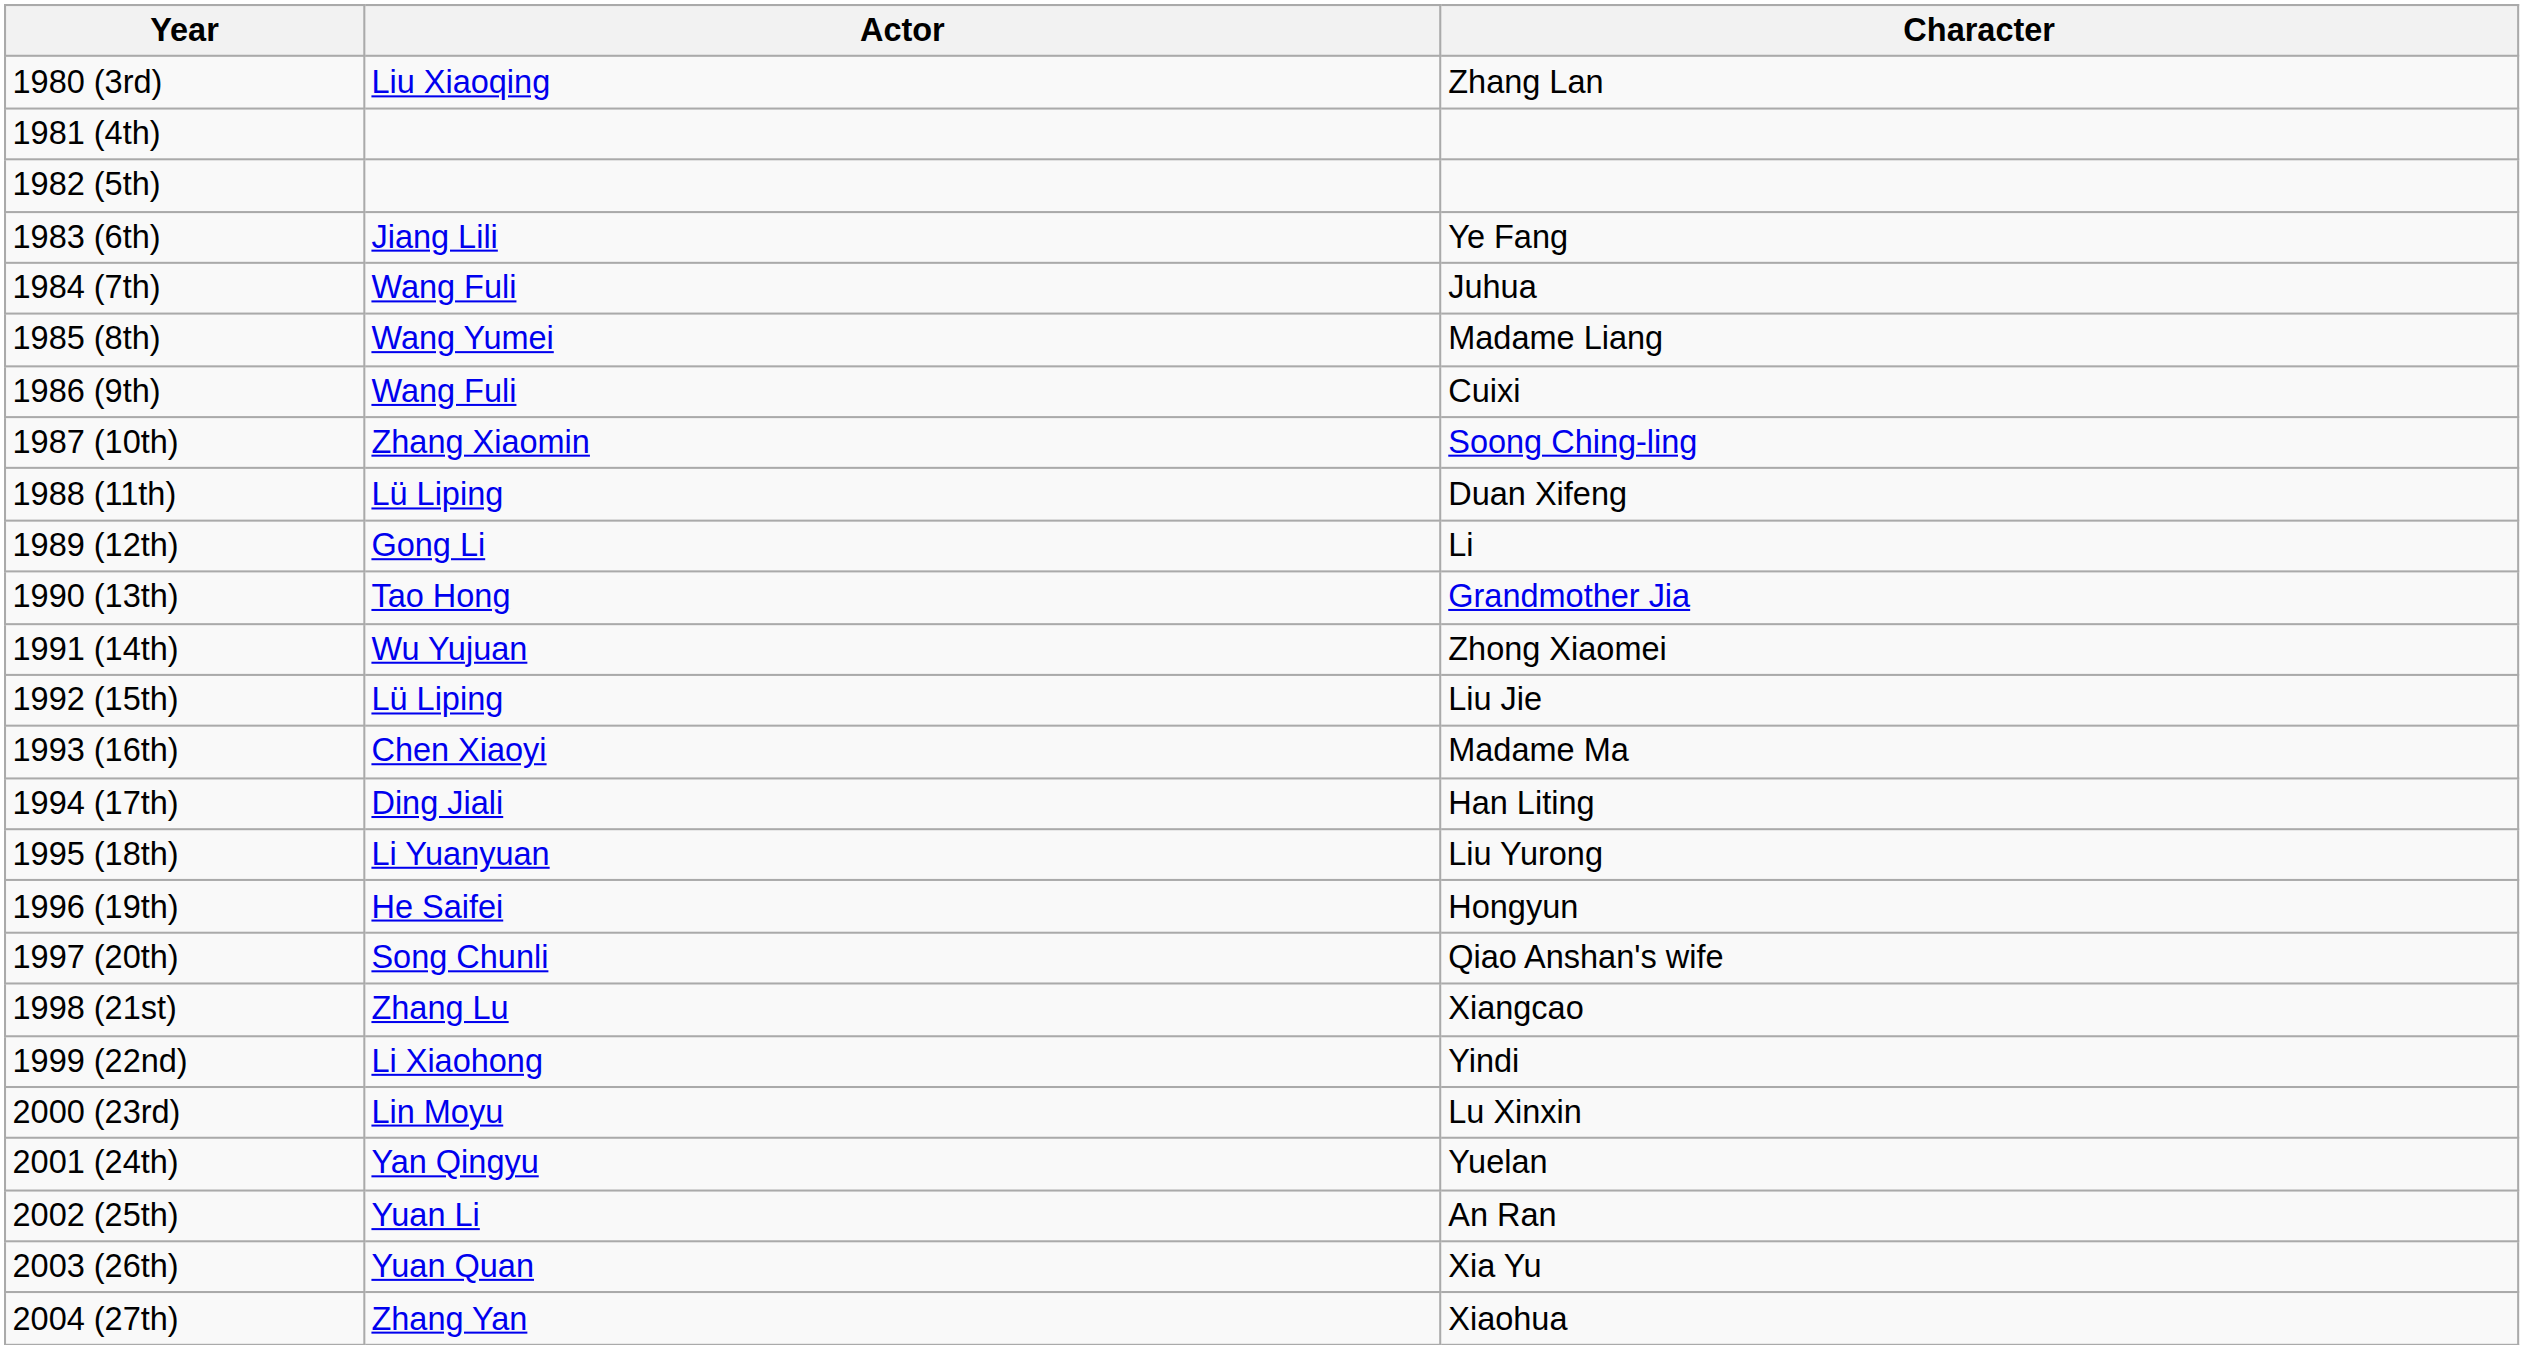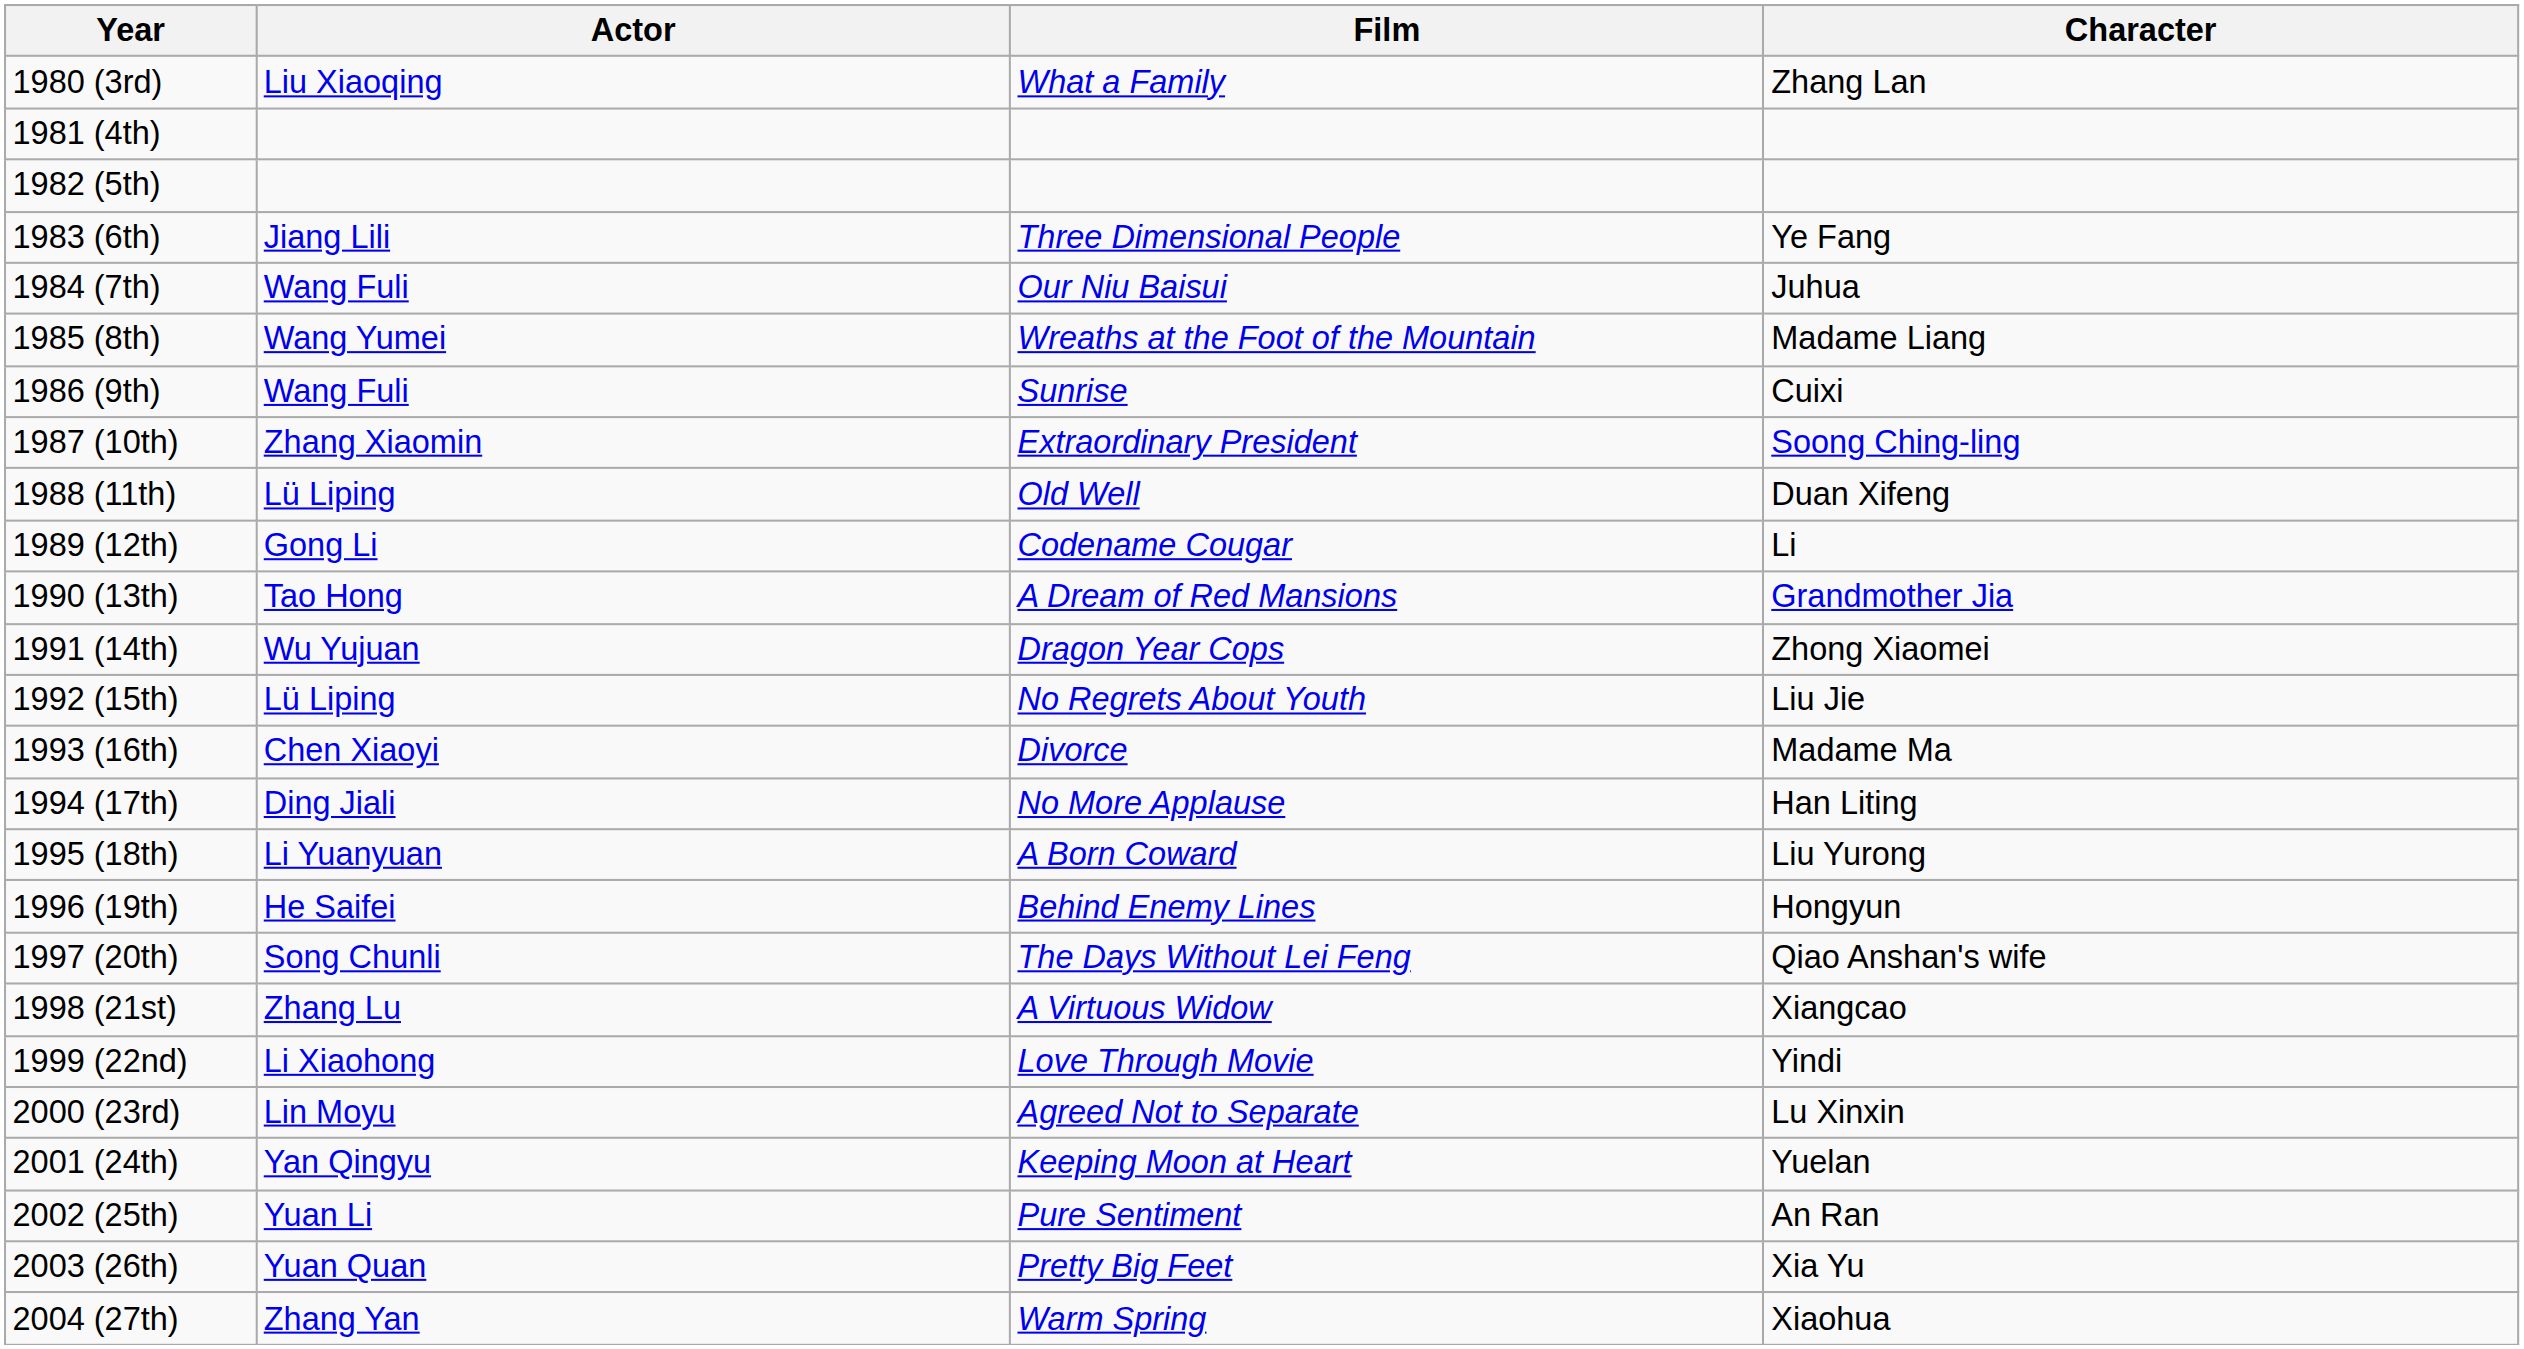 <table class="wikitable" style="width:98%;">
 <tr style="background:#bebebe;">
 <th style="width:10%;">Year</th>
 <th style="width:30%;">Actor</th>
+<th style="width:30%;">Film</th>
 <th style="width:30%;">Character</th>
 </tr>
 <tr>
 <td>1980 (3rd)</td>
 <td><a href='#'>Liu Xiaoqing</a></td>
+<td><em><a href='#'>What a Family</a></em></td>
 <td>Zhang Lan</td>
 </tr>
 <tr>
 <td>1981 (4th)</td>
+<td></td>
 <td></td>
 <td></td>
 </tr>
 <tr>
 <td>1982 (5th)</td>
 <td></td>
 <td></td>
+<td></td>
 </tr>
 <tr>
 <td>1983 (6th)</td>
 <td><a href='#'>Jiang Lili</a></td>
+<td><em><a href='#'>Three Dimensional People</a></em></td>
 <td>Ye Fang</td>
 </tr>
 <tr>
 <td>1984 (7th)</td>
 <td><a href='#'>Wang Fuli</a></td>
+<td><em><a href='#'>Our Niu Baisui</a></em></td>
 <td>Juhua</td>
 </tr>
 <tr>
 <td>1985 (8th)</td>
 <td><a href='#'>Wang Yumei</a></td>
+<td><em><a href='#'>Wreaths at the Foot of the Mountain</a></em></td>
 <td>Madame Liang</td>
 </tr>
 <tr>
 <td>1986 (9th)</td>
 <td><a href='#'>Wang Fuli</a></td>
+<td><em><a href='#'>Sunrise</a></em></td>
 <td>Cuixi</td>
 </tr>
 <tr>
 <td>1987 (10th)</td>
 <td><a href='#'>Zhang Xiaomin</a></td>
+<td><em><a href='#'>Extraordinary President</a></em></td>
 <td><a href='#'>Soong Ching-ling</a></td>
 </tr>
 <tr>
 <td>1988 (11th)</td>
 <td><a href='#'>Lü Liping</a></td>
+<td><em><a href='#'>Old Well</a></em></td>
 <td>Duan Xifeng</td>
 </tr>
 <tr>
 <td>1989 (12th)</td>
 <td><a href='#'>Gong Li</a></td>
+<td><em><a href='#'>Codename Cougar</a></em></td>
 <td>Li</td>
 </tr>
 <tr>
 <td>1990 (13th)</td>
 <td><a href='#'>Tao Hong</a></td>
+<td><em><a href='#'>A Dream of Red Mansions</a></em></td>
 <td><a href='#'>Grandmother Jia</a></td>
 </tr>
 <tr>
 <td>1991 (14th)</td>
 <td><a href='#'>Wu Yujuan</a></td>
+<td><em><a href='#'>Dragon Year Cops</a></em></td>
 <td>Zhong Xiaomei</td>
 </tr>
 <tr>
 <td>1992 (15th)</td>
 <td><a href='#'>Lü Liping</a></td>
+<td><em><a href='#'>No Regrets About Youth</a></em></td>
 <td>Liu Jie</td>
 </tr>
 <tr>
 <td>1993 (16th)</td>
 <td><a href='#'>Chen Xiaoyi</a></td>
+<td><em><a href='#'>Divorce</a></em></td>
 <td>Madame Ma</td>
 </tr>
 <tr>
 <td>1994 (17th)</td>
 <td><a href='#'>Ding Jiali</a></td>
+<td><em><a href='#'>No More Applause</a></em></td>
 <td>Han Liting</td>
 </tr>
 <tr>
 <td>1995 (18th)</td>
 <td><a href='#'>Li Yuanyuan</a></td>
+<td><em><a href='#'>A Born Coward</a></em></td>
 <td>Liu Yurong</td>
 </tr>
 <tr>
 <td>1996 (19th)</td>
 <td><a href='#'>He Saifei</a></td>
+<td><em><a href='#'>Behind Enemy Lines</a></em></td>
 <td>Hongyun</td>
 </tr>
 <tr>
 <td>1997 (20th)</td>
 <td><a href='#'>Song Chunli</a></td>
+<td><em><a href='#'>The Days Without Lei Feng</a></em></td>
 <td>Qiao Anshan's wife</td>
 </tr>
 <tr>
 <td>1998 (21st)</td>
 <td><a href='#'>Zhang Lu</a></td>
+<td><em><a href='#'>A Virtuous Widow</a></em></td>
 <td>Xiangcao</td>
 </tr>
 <tr>
 <td>1999 (22nd)</td>
 <td><a href='#'>Li Xiaohong</a></td>
+<td><em><a href='#'>Love Through Movie</a></em></td>
 <td>Yindi</td>
 </tr>
 <tr>
 <td>2000 (23rd)</td>
 <td><a href='#'>Lin Moyu</a></td>
+<td><em><a href='#'>Agreed Not to Separate</a></em></td>
 <td>Lu Xinxin</td>
 </tr>
 <tr>
 <td>2001 (24th)</td>
 <td><a href='#'>Yan Qingyu</a></td>
+<td><em><a href='#'>Keeping Moon at Heart</a></em></td>
 <td>Yuelan</td>
 </tr>
 <tr>
 <td>2002 (25th)</td>
 <td><a href='#'>Yuan Li</a></td>
+<td><em><a href='#'>Pure Sentiment</a></em></td>
 <td>An Ran</td>
 </tr>
 <tr>
 <td>2003 (26th)</td>
 <td><a href='#'>Yuan Quan</a></td>
+<td><em><a href='#'>Pretty Big Feet</a></em></td>
 <td>Xia Yu</td>
 </tr>
 <tr>
 <td>2004 (27th)</td>
 <td><a href='#'>Zhang Yan</a></td>
+<td><em><a href='#'>Warm Spring</a></em></td>
 <td>Xiaohua</td>
 </tr>
 </table>
